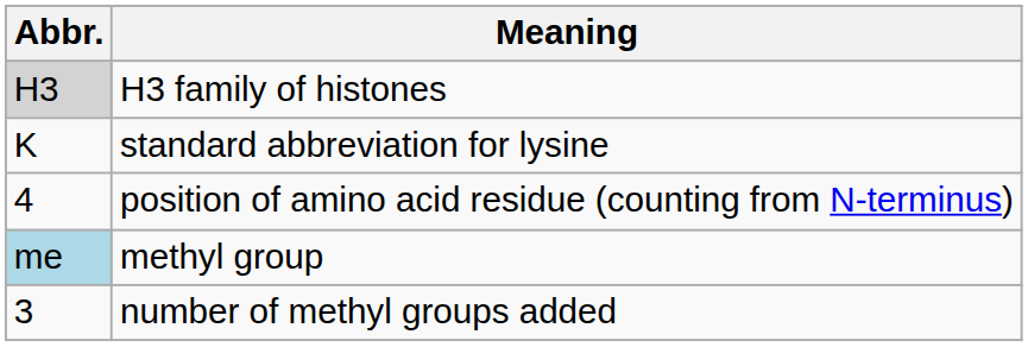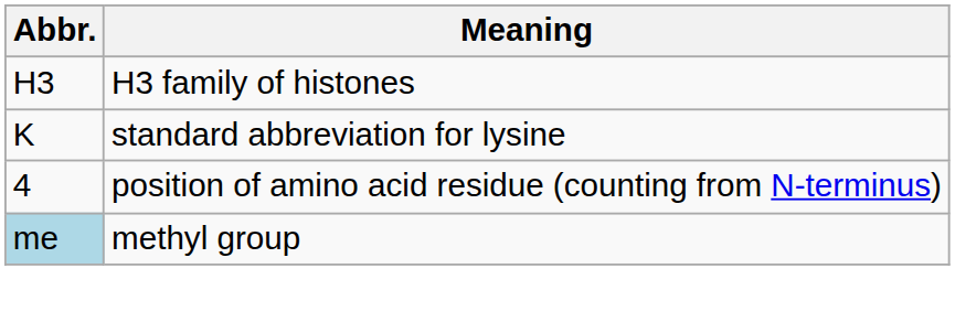 <table class="wikitable">
 <tr>
 <th>Abbr.</th>
 <th>Meaning</th>
 </tr>
 <tr>
-<td style="background: lightgrey;">H3</td>
+<td>H3</td>
 <td>H3 family of histones</td>
 </tr>
 <tr>
 <td>K</td>
 <td>standard abbreviation for lysine</td>
 </tr>
 <tr>
 <td>4</td>
 <td>position of amino acid residue (counting from <a href='#'>N-terminus</a>)</td>
 </tr>
 <tr>
 <td style="background: lightblue;">me</td>
 <td>methyl group</td>
 </tr>
-<tr>
-<td>3</td>
-<td>number of methyl groups added</td>
-</tr>
 </table>
